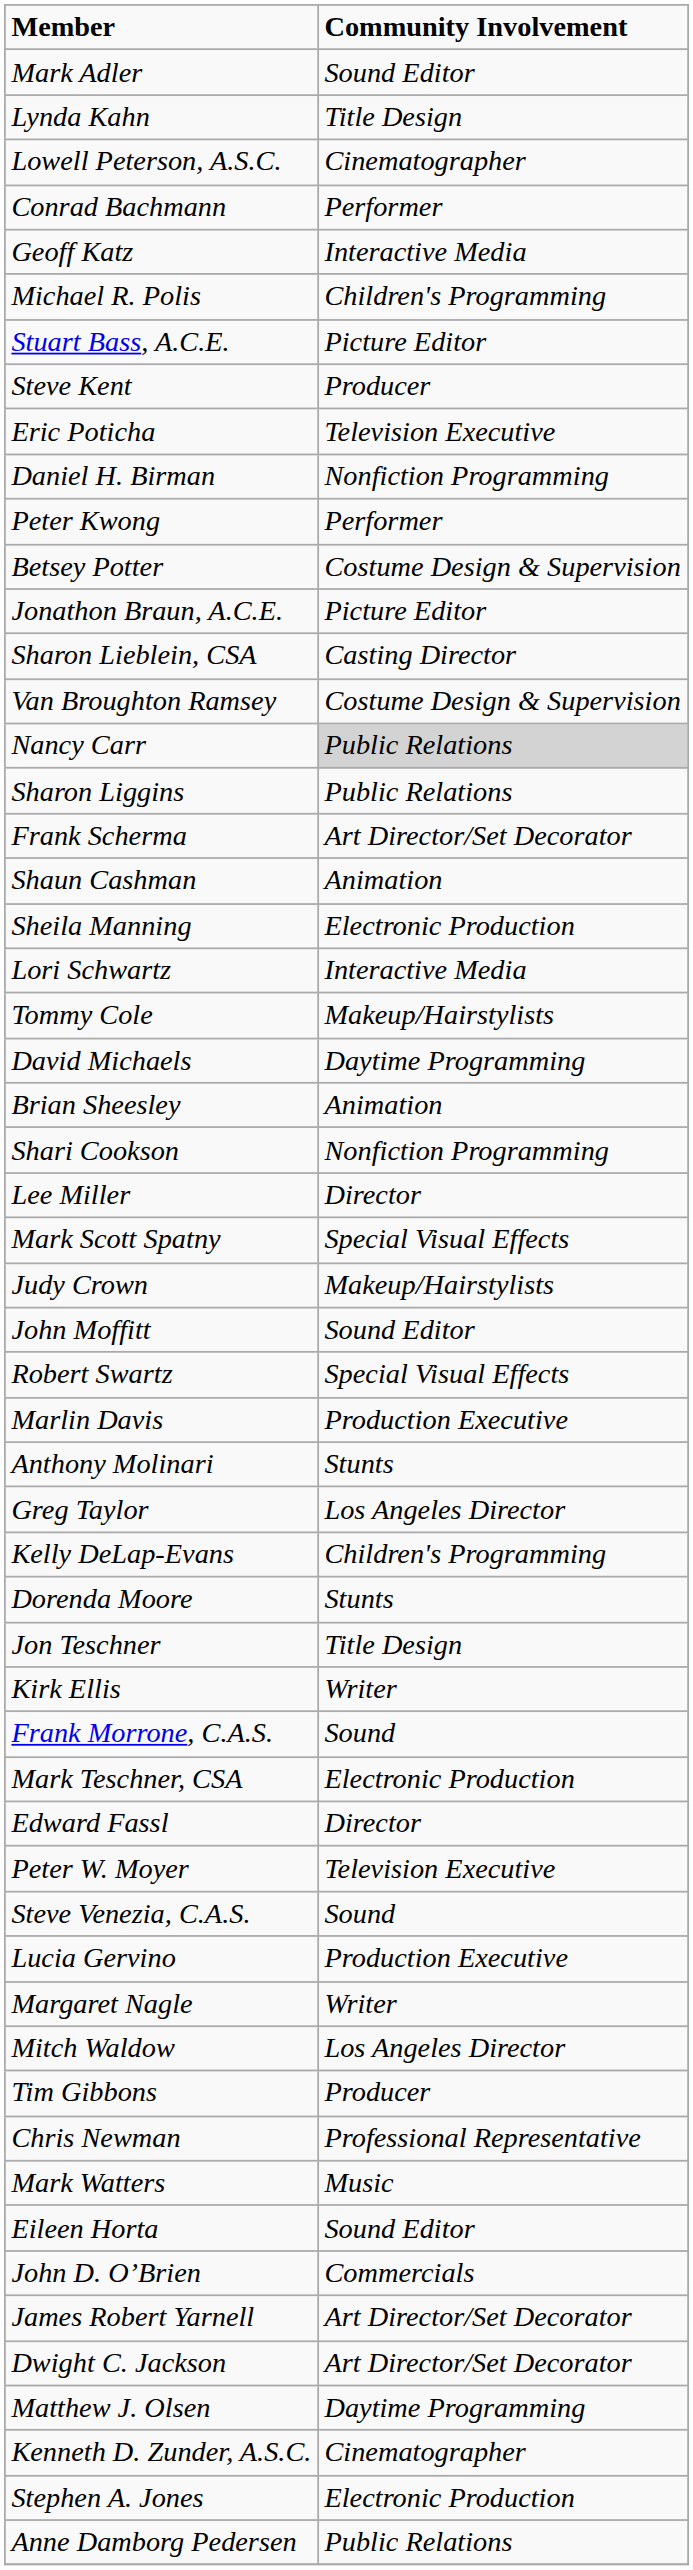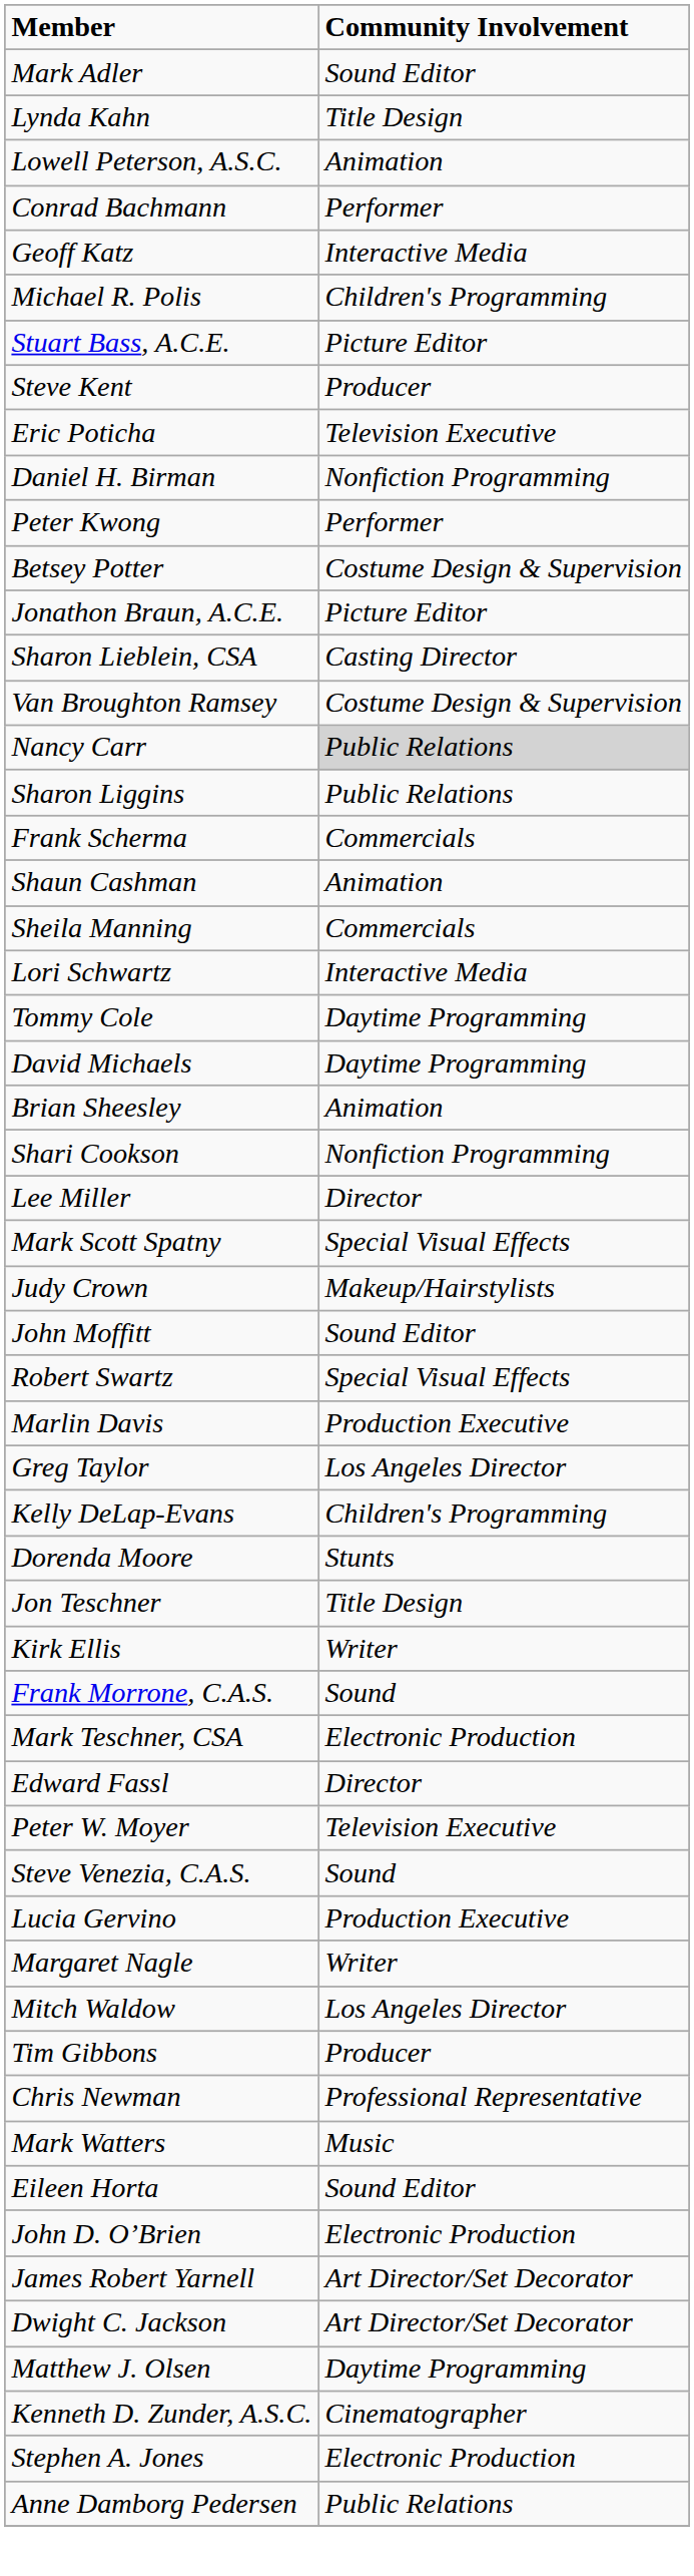 <table class="wikitable">
 <tr>
 <td><strong>Member</strong></td>
 <td><strong>Community Involvement</strong></td>
 </tr>
 <tr>
 <td><em>Mark Adler</em></td>
 <td><em>Sound Editor</em></td>
 </tr>
 <tr>
 <td><em>Lynda Kahn</em></td>
 <td><em>Title Design</em></td>
 </tr>
 <tr>
 <td><em>Lowell Peterson, A.S.C.</em></td>
-<td><em>Cinematographer</em></td>
+<td><em>Animation</em></td>
 </tr>
 <tr>
 <td><em>Conrad Bachmann</em></td>
 <td><em>Performer</em></td>
 </tr>
 <tr>
 <td><em>Geoff Katz</em></td>
 <td><em>Interactive Media</em></td>
 </tr>
 <tr>
 <td><em>Michael R. Polis</em></td>
 <td><em>Children's Programming</em></td>
 </tr>
 <tr>
 <td><em><a href='#'>Stuart Bass</a>, A.C.E.</em></td>
 <td><em>Picture Editor</em></td>
 </tr>
 <tr>
 <td><em>Steve Kent</em></td>
 <td><em>Producer</em></td>
 </tr>
 <tr>
 <td><em>Eric Poticha</em></td>
 <td><em>Television Executive</em></td>
 </tr>
 <tr>
 <td><em>Daniel H. Birman</em></td>
 <td><em>Nonfiction Programming</em></td>
 </tr>
 <tr>
 <td><em>Peter Kwong</em></td>
 <td><em>Performer</em></td>
 </tr>
 <tr>
 <td><em>Betsey Potter</em></td>
 <td><em>Costume Design & Supervision</em></td>
 </tr>
 <tr>
 <td><em>Jonathon Braun, A.C.E.</em></td>
 <td><em>Picture Editor</em></td>
 </tr>
 <tr>
 <td><em>Sharon Lieblein, CSA</em></td>
 <td><em>Casting Director</em></td>
 </tr>
 <tr>
 <td><em>Van Broughton Ramsey</em></td>
 <td><em>Costume Design & Supervision</em></td>
 </tr>
 <tr>
 <td><em>Nancy Carr</em></td>
 <td style="background: lightgrey;"><em>Public Relations</em></td>
 </tr>
 <tr>
 <td><em>Sharon Liggins</em></td>
 <td><em>Public Relations</em></td>
 </tr>
 <tr>
 <td><em>Frank Scherma</em></td>
-<td><em>Art Director/Set Decorator</em></td>
+<td><em>Commercials</em></td>
 </tr>
 <tr>
 <td><em>Shaun Cashman</em></td>
 <td><em>Animation</em></td>
 </tr>
 <tr>
 <td><em>Sheila Manning</em></td>
-<td><em>Electronic Production</em></td>
+<td><em>Commercials</em></td>
 </tr>
 <tr>
 <td><em>Lori Schwartz</em></td>
 <td><em>Interactive Media</em></td>
 </tr>
 <tr>
 <td><em>Tommy Cole</em></td>
-<td><em>Makeup/Hairstylists</em></td>
+<td><em>Daytime Programming</em></td>
 </tr>
 <tr>
 <td><em>David Michaels</em></td>
 <td><em>Daytime Programming</em></td>
 </tr>
 <tr>
 <td><em>Brian Sheesley</em></td>
 <td><em>Animation</em></td>
 </tr>
 <tr>
 <td><em>Shari Cookson</em></td>
 <td><em>Nonfiction Programming</em></td>
 </tr>
 <tr>
 <td><em>Lee Miller</em></td>
 <td><em>Director</em></td>
 </tr>
 <tr>
 <td><em>Mark Scott Spatny</em></td>
 <td><em>Special Visual Effects</em></td>
 </tr>
 <tr>
 <td><em>Judy Crown</em></td>
 <td><em>Makeup/Hairstylists</em></td>
 </tr>
 <tr>
 <td><em>John Moffitt</em></td>
 <td><em>Sound Editor</em></td>
 </tr>
 <tr>
 <td><em>Robert Swartz</em></td>
 <td><em>Special Visual Effects</em></td>
 </tr>
 <tr>
 <td><em>Marlin Davis</em></td>
 <td><em>Production Executive</em></td>
-</tr>
-<tr>
-<td><em>Anthony Molinari</em></td>
-<td><em>Stunts</em></td>
 </tr>
 <tr>
 <td><em>Greg Taylor</em></td>
 <td><em>Los Angeles Director</em></td>
 </tr>
 <tr>
 <td><em>Kelly DeLap-Evans</em></td>
 <td><em>Children's Programming</em></td>
 </tr>
 <tr>
 <td><em>Dorenda Moore</em></td>
 <td><em>Stunts</em></td>
 </tr>
 <tr>
 <td><em>Jon Teschner</em></td>
 <td><em>Title Design</em></td>
 </tr>
 <tr>
 <td><em>Kirk Ellis</em></td>
 <td><em>Writer</em></td>
 </tr>
 <tr>
 <td><em><a href='#'>Frank Morrone</a>, C.A.S.</em></td>
 <td><em>Sound</em></td>
 </tr>
 <tr>
 <td><em>Mark Teschner, CSA</em></td>
 <td><em>Electronic Production</em></td>
 </tr>
 <tr>
 <td><em>Edward Fassl</em></td>
 <td><em>Director</em></td>
 </tr>
 <tr>
 <td><em>Peter W. Moyer</em></td>
 <td><em>Television Executive</em></td>
 </tr>
 <tr>
 <td><em>Steve Venezia, C.A.S.</em></td>
 <td><em>Sound</em></td>
 </tr>
 <tr>
 <td><em>Lucia Gervino</em></td>
 <td><em>Production Executive</em></td>
 </tr>
 <tr>
 <td><em>Margaret Nagle</em></td>
 <td><em>Writer</em></td>
 </tr>
 <tr>
 <td><em>Mitch Waldow</em></td>
 <td><em>Los Angeles Director</em></td>
 </tr>
 <tr>
 <td><em>Tim Gibbons</em></td>
 <td><em>Producer</em></td>
 </tr>
 <tr>
 <td><em>Chris Newman</em></td>
 <td><em>Professional Representative</em></td>
 </tr>
 <tr>
 <td><em>Mark Watters</em></td>
 <td><em>Music</em></td>
 </tr>
 <tr>
 <td><em>Eileen Horta</em></td>
 <td><em>Sound Editor</em></td>
 </tr>
 <tr>
 <td><em>John D. O’Brien</em></td>
-<td><em>Commercials</em></td>
+<td><em>Electronic Production</em></td>
 </tr>
 <tr>
 <td><em>James Robert Yarnell</em></td>
 <td><em>Art Director/Set Decorator</em></td>
 </tr>
 <tr>
 <td><em>Dwight C. Jackson</em></td>
 <td><em>Art Director/Set Decorator</em></td>
 </tr>
 <tr>
 <td><em>Matthew J. Olsen</em></td>
 <td><em>Daytime Programming</em></td>
 </tr>
 <tr>
 <td><em>Kenneth D. Zunder, A.S.C.</em></td>
 <td><em>Cinematographer</em></td>
 </tr>
 <tr>
 <td><em>Stephen A. Jones</em></td>
 <td><em>Electronic Production</em></td>
 </tr>
 <tr>
 <td><em>Anne Damborg Pedersen</em></td>
 <td><em>Public Relations</em></td>
 </tr>
 <tr>
 </tr>
 </table>
